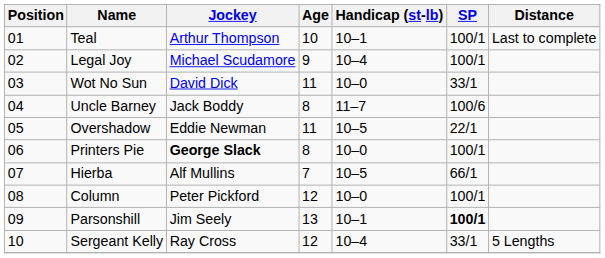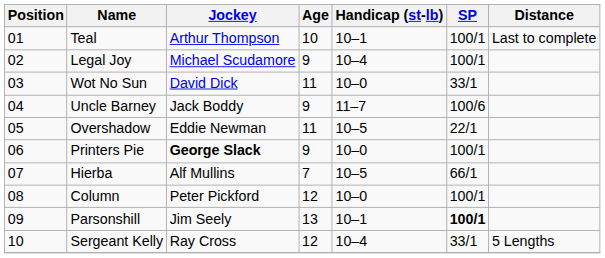 <table class="wikitable sortable">
 <tr>
 <th>Position</th>
 <th>Name</th>
 <th><a href='#'>Jockey</a></th>
 <th data-sort-type="number">Age</th>
 <th>Handicap (<a href='#'>st</a>-<a href='#'>lb</a>)</th>
 <th><a href='#'>SP</a></th>
 <th>Distance</th>
 </tr>
 <tr>
 <td>01</td>
 <td>Teal</td>
 <td><a href='#'>Arthur Thompson</a></td>
 <td>10</td>
 <td>10–1</td>
 <td>100/1</td>
 <td>Last to complete</td>
 </tr>
 <tr>
 <td>02</td>
 <td>Legal Joy</td>
 <td><a href='#'>Michael Scudamore</a></td>
 <td>9</td>
 <td>10–4</td>
 <td>100/1</td>
 <td></td>
 </tr>
 <tr>
 <td>03</td>
 <td>Wot No Sun</td>
 <td><a href='#'>David Dick</a></td>
 <td>11</td>
 <td>10–0</td>
 <td>33/1</td>
 <td></td>
 </tr>
 <tr>
 <td>04</td>
 <td>Uncle Barney</td>
 <td>Jack Boddy</td>
-<td>8</td>
+<td>9</td>
 <td>11–7</td>
 <td>100/6</td>
 <td></td>
 </tr>
 <tr>
 <td>05</td>
 <td>Overshadow</td>
 <td>Eddie Newman</td>
 <td>11</td>
 <td>10–5</td>
 <td>22/1</td>
 <td></td>
 </tr>
 <tr>
 <td>06</td>
 <td>Printers Pie</td>
 <td><strong>George Slack</strong></td>
-<td>8</td>
+<td>9</td>
 <td>10–0</td>
 <td>100/1</td>
 <td></td>
 </tr>
 <tr>
 <td>07</td>
 <td>Hierba</td>
 <td>Alf Mullins</td>
 <td>7</td>
 <td>10–5</td>
 <td>66/1</td>
 <td></td>
 </tr>
 <tr>
 <td>08</td>
 <td>Column</td>
 <td>Peter Pickford</td>
 <td>12</td>
 <td>10–0</td>
 <td>100/1</td>
 <td></td>
 </tr>
 <tr>
 <td>09</td>
 <td>Parsonshill</td>
 <td>Jim Seely</td>
 <td>13</td>
 <td>10–1</td>
 <td><strong>100/1</strong></td>
 <td></td>
 </tr>
 <tr>
 <td>10</td>
 <td>Sergeant Kelly</td>
 <td>Ray Cross</td>
 <td>12</td>
 <td>10–4</td>
 <td>33/1</td>
 <td>5 Lengths</td>
 </tr>
 <tr>
 </tr>
 </table>
